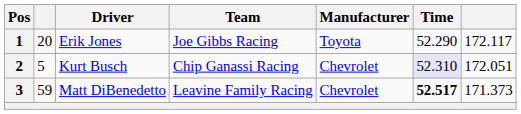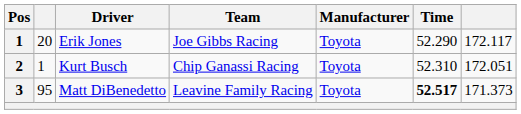 <table class="wikitable" style="font-size:95%">
 <tr>
 <th>Pos</th>
 <th></th>
 <th>Driver</th>
 <th>Team</th>
 <th>Manufacturer</th>
 <th>Time</th>
 <th></th>
 </tr>
 <tr>
 <th>1</th>
 <td>20</td>
 <td><a href='#'>Erik Jones</a></td>
 <td><a href='#'>Joe Gibbs Racing</a></td>
 <td><a href='#'>Toyota</a></td>
 <td>52.290</td>
 <td>172.117</td>
 </tr>
 <tr>
 <th>2</th>
-<td>5</td>
+<td>1</td>
 <td><a href='#'>Kurt Busch</a></td>
 <td><a href='#'>Chip Ganassi Racing</a></td>
-<td><a href='#'>Chevrolet</a></td>
-<td style="background: lavender;">52.310</td>
+<td><a href='#'>Toyota</a></td>
+<td>52.310</td>
 <td>172.051</td>
 </tr>
 <tr>
 <th>3</th>
-<td>59</td>
+<td>95</td>
 <td><a href='#'>Matt DiBenedetto</a></td>
 <td><a href='#'>Leavine Family Racing</a></td>
-<td><a href='#'>Chevrolet</a></td>
+<td><a href='#'>Toyota</a></td>
 <td><strong>52.517</strong></td>
 <td>171.373</td>
 </tr>
 <tr>
 <th colspan="7"></th>
 </tr>
 </table>
